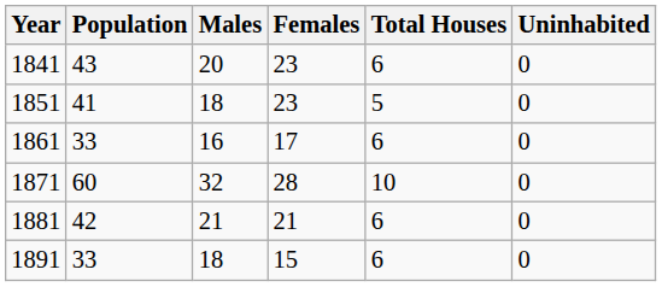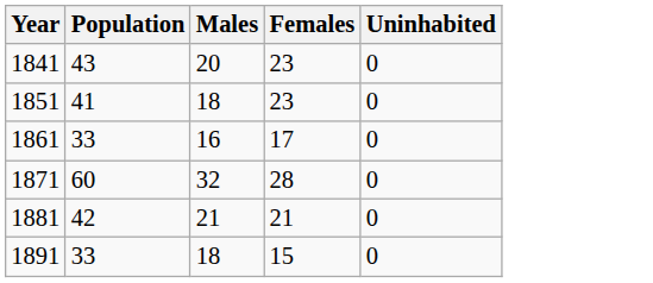 <table class="wikitable">
 <tr>
 <th>Year</th>
 <th>Population</th>
 <th>Males</th>
 <th>Females</th>
-<th>Total Houses</th>
 <th>Uninhabited</th>
 </tr>
 <tr>
 <td>1841</td>
 <td>43</td>
 <td>20</td>
 <td>23</td>
-<td>6</td>
 <td>0</td>
 </tr>
 <tr>
 <td>1851</td>
 <td>41</td>
 <td>18</td>
 <td>23</td>
-<td>5</td>
 <td>0</td>
 </tr>
 <tr>
 <td>1861</td>
 <td>33</td>
 <td>16</td>
 <td>17</td>
-<td>6</td>
 <td>0</td>
 </tr>
 <tr>
 <td>1871</td>
 <td>60</td>
 <td>32</td>
 <td>28</td>
-<td>10</td>
 <td>0</td>
 </tr>
 <tr>
 <td>1881</td>
 <td>42</td>
 <td>21</td>
 <td>21</td>
-<td>6</td>
 <td>0</td>
 </tr>
 <tr>
 <td>1891</td>
 <td>33</td>
 <td>18</td>
 <td>15</td>
-<td>6</td>
 <td>0</td>
 </tr>
 </table>
